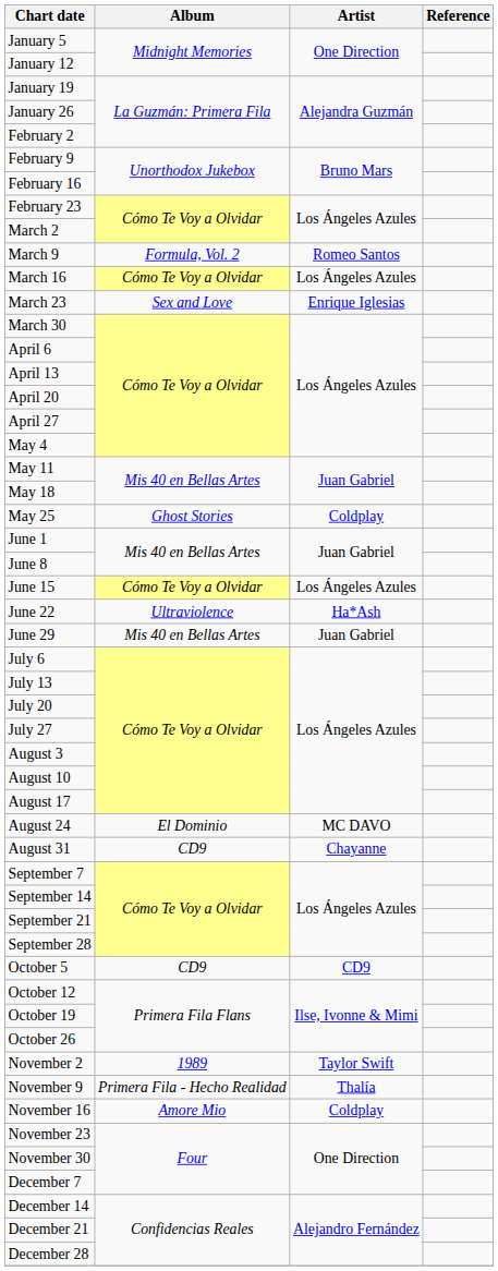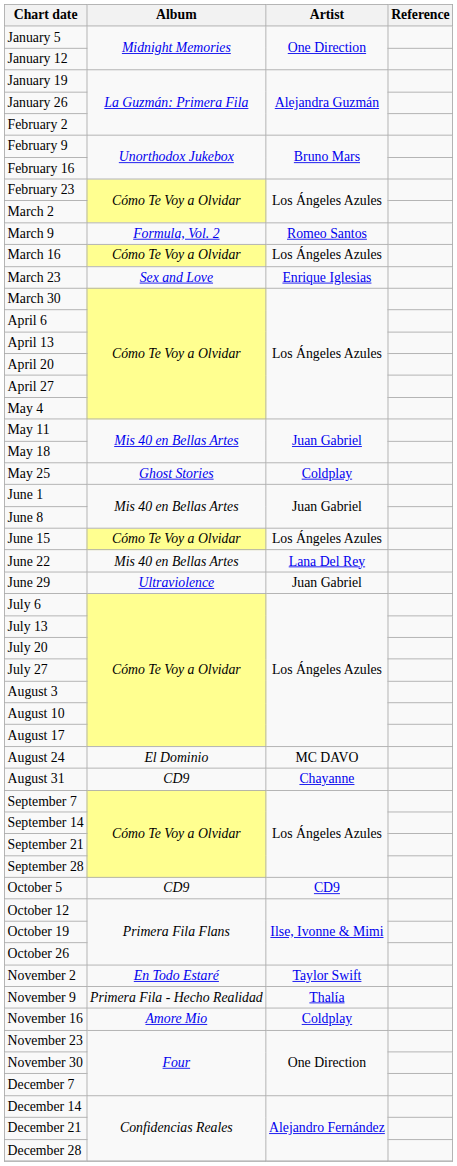 <table class="wikitable">
 <tr>
 <th>Chart date</th>
 <th>Album</th>
 <th>Artist</th>
 <th class="unsortable">Reference</th>
 </tr>
 <tr>
 <td>January 5</td>
 <td style="text-align: center;" rowspan="2"><em><a href='#'>Midnight Memories</a></em></td>
 <td style="text-align: center;" rowspan="2"><a href='#'>One Direction</a></td>
 <td style="text-align: center;"></td>
 </tr>
 <tr>
 <td>January 12</td>
 <td style="text-align: center;"></td>
 </tr>
 <tr>
 <td>January 19</td>
 <td style="text-align: center;" rowspan="3"><em><a href='#'>La Guzmán: Primera Fila</a></em></td>
 <td style="text-align: center;" rowspan="3"><a href='#'>Alejandra Guzmán</a></td>
 <td style="text-align: center;"></td>
 </tr>
 <tr>
 <td>January 26</td>
 <td style="text-align: center;"></td>
 </tr>
 <tr>
 <td>February 2</td>
 <td style="text-align: center;"></td>
 </tr>
 <tr>
 <td>February 9</td>
 <td style="text-align: center;" rowspan="2"><em><a href='#'>Unorthodox Jukebox</a></em></td>
 <td style="text-align: center;" rowspan="2"><a href='#'>Bruno Mars</a></td>
 <td style="text-align: center;"></td>
 </tr>
 <tr>
 <td>February 16</td>
 <td style="text-align: center;"></td>
 </tr>
 <tr>
 <td>February 23</td>
 <td bgcolor=#FFFF90 style="text-align: center;" rowspan="2"><em>Cómo Te Voy a Olvidar</em></td>
 <td style="text-align: center;" rowspan="2">Los Ángeles Azules</td>
 <td style="text-align: center;"></td>
 </tr>
 <tr>
 <td>March 2</td>
 <td style="text-align: center;"></td>
 </tr>
 <tr>
 <td>March 9</td>
 <td style="text-align: center;"><em><a href='#'>Formula, Vol. 2</a></em></td>
 <td style="text-align: center;"><a href='#'>Romeo Santos</a></td>
 <td style="text-align: center;"></td>
 </tr>
 <tr>
 <td>March 16</td>
 <td bgcolor=#FFFF90 style="text-align: center;"><em>Cómo Te Voy a Olvidar</em></td>
 <td style="text-align: center;">Los Ángeles Azules</td>
 <td style="text-align: center;"></td>
 </tr>
 <tr>
 <td>March 23</td>
 <td style="text-align: center;"><em><a href='#'>Sex and Love</a></em></td>
 <td style="text-align: center;"><a href='#'>Enrique Iglesias</a></td>
 <td style="text-align: center;"></td>
 </tr>
 <tr>
 <td>March 30</td>
 <td bgcolor=#FFFF90 style="text-align: center;" rowspan="6"><em>Cómo Te Voy a Olvidar</em></td>
 <td style="text-align: center;" rowspan="6">Los Ángeles Azules</td>
 <td style="text-align: center;"></td>
 </tr>
 <tr>
 <td>April 6</td>
 <td style="text-align: center;"></td>
 </tr>
 <tr>
 <td>April 13</td>
 <td style="text-align: center;"></td>
 </tr>
 <tr>
 <td>April 20</td>
 <td style="text-align: center;"></td>
 </tr>
 <tr>
 <td>April 27</td>
 <td style="text-align: center;"></td>
 </tr>
 <tr>
 <td>May 4</td>
 <td style="text-align: center;"></td>
 </tr>
 <tr>
 <td>May 11</td>
 <td style="text-align: center;" rowspan="2"><em><a href='#'>Mis 40 en Bellas Artes</a></em></td>
 <td style="text-align: center;" rowspan="2"><a href='#'>Juan Gabriel</a></td>
 <td style="text-align: center;"></td>
 </tr>
 <tr>
 <td>May 18</td>
 <td style="text-align: center;"></td>
 </tr>
 <tr>
 <td>May 25</td>
 <td style="text-align: center;"><em><a href='#'>Ghost Stories</a></em></td>
 <td style="text-align: center;"><a href='#'>Coldplay</a></td>
 <td style="text-align: center;"></td>
 </tr>
 <tr>
 <td>June 1</td>
 <td style="text-align: center;" rowspan="2"><em>Mis 40 en Bellas Artes</em></td>
 <td style="text-align: center;" rowspan="2">Juan Gabriel</td>
 <td style="text-align: center;"></td>
 </tr>
 <tr>
 <td>June 8</td>
 <td style="text-align: center;"></td>
 </tr>
 <tr>
 <td>June 15</td>
 <td bgcolor=#FFFF90 style="text-align: center;"><em>Cómo Te Voy a Olvidar</em></td>
 <td style="text-align: center;">Los Ángeles Azules</td>
 <td style="text-align: center;"></td>
 </tr>
 <tr>
 <td>June 22</td>
-<td style="text-align: center;"><em><a href='#'>Ultraviolence</a></em></td>
-<td style="text-align: center;"><a href='#'>Ha*Ash</a></td>
+<td style="text-align: center;"><em>Mis 40 en Bellas Artes</em></td>
+<td style="text-align: center;"><a href='#'>Lana Del Rey</a></td>
 <td style="text-align: center;"></td>
 </tr>
 <tr>
 <td>June 29</td>
-<td style="text-align: center;"><em>Mis 40 en Bellas Artes</em></td>
+<td style="text-align: center;"><em><a href='#'>Ultraviolence</a></em></td>
 <td style="text-align: center;">Juan Gabriel</td>
 <td style="text-align: center;"></td>
 </tr>
 <tr>
 <td>July 6</td>
 <td bgcolor=#FFFF90 style="text-align: center;" rowspan="7"><em>Cómo Te Voy a Olvidar</em></td>
 <td style="text-align: center;" rowspan="7">Los Ángeles Azules</td>
 <td style="text-align: center;"></td>
 </tr>
 <tr>
 <td>July 13</td>
 <td style="text-align: center;"></td>
 </tr>
 <tr>
 <td>July 20</td>
 <td style="text-align: center;"></td>
 </tr>
 <tr>
 <td>July 27</td>
 <td style="text-align: center;"></td>
 </tr>
 <tr>
 <td>August 3</td>
 <td style="text-align: center;"></td>
 </tr>
 <tr>
 <td>August 10</td>
 <td style="text-align: center;"></td>
 </tr>
 <tr>
 <td>August 17</td>
 <td style="text-align: center;"></td>
 </tr>
 <tr>
 <td>August 24</td>
 <td style="text-align: center;"><em>El Dominio</em></td>
 <td style="text-align: center;">MC DAVO</td>
 <td style="text-align: center;"></td>
 </tr>
 <tr>
 <td>August 31</td>
 <td style="text-align: center;"><em>CD9</em></td>
 <td style="text-align: center;"><a href='#'>Chayanne</a></td>
 <td style="text-align: center;"></td>
 </tr>
 <tr>
 <td>September 7</td>
 <td bgcolor=#FFFF90 style="text-align: center;" rowspan="4"><em>Cómo Te Voy a Olvidar</em></td>
 <td style="text-align: center;" rowspan="4">Los Ángeles Azules</td>
 <td style="text-align: center;"></td>
 </tr>
 <tr>
 <td>September 14</td>
 <td style="text-align: center;"></td>
 </tr>
 <tr>
 <td>September 21</td>
 <td style="text-align: center;"></td>
 </tr>
 <tr>
 <td>September 28</td>
 <td style="text-align: center;"></td>
 </tr>
 <tr>
 <td>October 5</td>
 <td style="text-align: center;"><em>CD9</em></td>
 <td style="text-align: center;"><a href='#'>CD9</a></td>
 <td style="text-align: center;"></td>
 </tr>
 <tr>
 <td>October 12</td>
 <td style="text-align: center;" rowspan="3"><em>Primera Fila Flans</em></td>
 <td style="text-align: center;" rowspan="3"><a href='#'>Ilse, Ivonne & Mimi</a></td>
 <td style="text-align: center;"></td>
 </tr>
 <tr>
 <td>October 19</td>
 <td style="text-align: center;"></td>
 </tr>
 <tr>
 <td>October 26</td>
 <td style="text-align: center;"></td>
 </tr>
 <tr>
 <td>November 2</td>
-<td style="text-align: center;"><em><a href='#'>1989</a></em></td>
+<td style="text-align: center;"><em><a href='#'>En Todo Estaré</a></em></td>
 <td style="text-align: center;"><a href='#'>Taylor Swift</a></td>
 <td style="text-align: center;"></td>
 </tr>
 <tr>
 <td>November 9</td>
 <td style="text-align: center;"><em>Primera Fila - Hecho Realidad</em></td>
 <td style="text-align: center;"><a href='#'>Thalía</a></td>
 <td style="text-align: center;"></td>
 </tr>
 <tr>
 <td>November 16</td>
 <td style="text-align: center;"><em><a href='#'>Amore Mio</a></em></td>
 <td style="text-align: center;"><a href='#'>Coldplay</a></td>
 <td style="text-align: center;"></td>
 </tr>
 <tr>
 <td>November 23</td>
 <td style="text-align: center;" rowspan="3"><em><a href='#'>Four</a></em></td>
 <td style="text-align: center;" rowspan="3">One Direction</td>
 <td style="text-align: center;"></td>
 </tr>
 <tr>
 <td>November 30</td>
 <td style="text-align: center;"></td>
 </tr>
 <tr>
 <td>December 7</td>
 <td style="text-align: center;"></td>
 </tr>
 <tr>
 <td>December 14</td>
 <td style="text-align: center;" rowspan="3"><em>Confidencias Reales</em></td>
 <td style="text-align: center;" rowspan="3"><a href='#'>Alejandro Fernández</a></td>
 <td style="text-align: center;"></td>
 </tr>
 <tr>
 <td>December 21</td>
 <td style="text-align: center;"></td>
 </tr>
 <tr>
 <td>December 28</td>
 <td style="text-align: center;"></td>
 </tr>
 <tr>
 </tr>
 </table>
